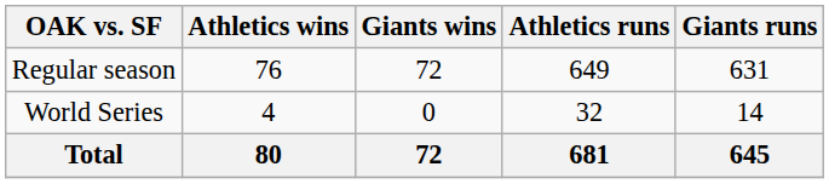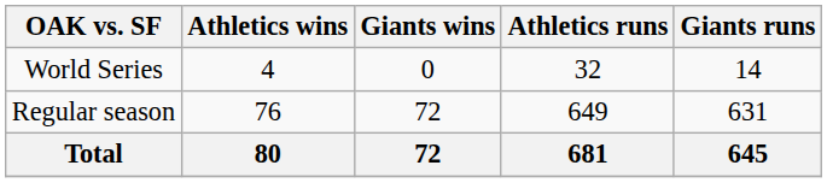 <table class="wikitable" style="text-align: center;">
 <tr>
 <th>OAK vs. SF</th>
 <th>Athletics wins</th>
 <th>Giants wins</th>
 <th>Athletics runs</th>
 <th>Giants runs</th>
 </tr>
 <tr>
+<td>World Series</td>
+<td>4</td>
+<td>0</td>
+<td>32</td>
+<td>14</td>
+</tr>
+<tr>
 <td>Regular season</td>
 <td>76</td>
 <td>72</td>
 <td>649</td>
 <td>631</td>
-</tr>
-<tr>
-<td>World Series</td>
-<td>4</td>
-<td>0</td>
-<td>32</td>
-<td>14</td>
 </tr>
 <tr>
 <th>Total</th>
 <th>80</th>
 <th>72</th>
 <th>681</th>
 <th>645</th>
 </tr>
 <tr>
 </tr>
 </table>
